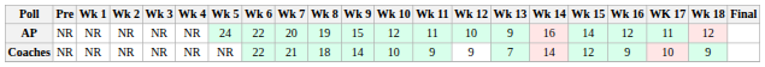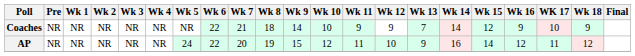 <table class="wikitable" style="white-space:nowrap;">
 <tr>
 <th>Poll</th>
 <th>Pre</th>
 <th>Wk 1</th>
 <th>Wk 2</th>
 <th>Wk 3</th>
 <th>Wk 4</th>
 <th>Wk 5</th>
 <th>Wk 6</th>
 <th>Wk 7</th>
 <th>Wk 8</th>
 <th>Wk 9</th>
 <th>Wk 10</th>
 <th>Wk 11</th>
 <th>Wk 12</th>
 <th>Wk 13</th>
 <th>Wk 14</th>
 <th>Wk 15</th>
 <th>Wk 16</th>
 <th>WK 17</th>
 <th>Wk 18</th>
 <th>Final</th>
 </tr>
 <tr style="text-align:center;">
+<th>Coaches</th>
+<td style="background:#FFF;">NR</td>
+<td style="background:#FFF;">NR</td>
+<td style="background:#FFF;">NR</td>
+<td style="background:#FFF;">NR</td>
+<td style="background:#FFF;">NR</td>
+<td style="background:#FFF;">NR</td>
+<td style="background:#D8FFEB">22</td>
+<td style="background:#D8FFEB">21</td>
+<td style="background:#D8FFEB">18</td>
+<td style="background:#D8FFEB">14</td>
+<td style="background:#D8FFEB">10</td>
+<td style="background:#D8FFEB">9</td>
+<td style="background:#FFF;">9</td>
+<td style="background:#D8FFEB">7</td>
+<td style="background:#FFE6E6;">14</td>
+<td style="background:#D8FFEB">12</td>
+<td style="background:#D8FFEB">9</td>
+<td style="background:#FFE6E6;">10</td>
+<td style="background:#D8FFEB">9</td>
+<td style="background:#FFF;"></td>
+</tr>
+<tr style="text-align:center;">
 <th>AP</th>
 <td style="background:#FFF;">NR</td>
 <td style="background:#FFF;">NR</td>
 <td style="background:#FFF;">NR</td>
 <td style="background:#FFF;">NR</td>
 <td style="background:#FFF;">NR</td>
 <td style="background:#D8FFEB">24</td>
 <td style="background:#D8FFEB">22</td>
 <td style="background:#D8FFEB">20</td>
 <td style="background:#D8FFEB">19</td>
 <td style="background:#D8FFEB">15</td>
 <td style="background:#D8FFEB">12</td>
 <td style="background:#D8FFEB">11</td>
 <td style="background:#D8FFEB">10</td>
 <td style="background:#D8FFEB">9</td>
 <td style="background:#FFE6E6;">16</td>
 <td style="background:#D8FFEB">14</td>
 <td style="background:#D8FFEB">12</td>
 <td style="background:#D8FFEB">11</td>
 <td style="background:#FFE6E6;">12</td>
 <td style="background:#FFF;"></td>
 </tr>
 <tr style="text-align:center;">
-<th>Coaches</th>
-<td style="background:#FFF;">NR</td>
-<td style="background:#FFF;">NR</td>
-<td style="background:#FFF;">NR</td>
-<td style="background:#FFF;">NR</td>
-<td style="background:#FFF;">NR</td>
-<td style="background:#FFF;">NR</td>
-<td style="background:#D8FFEB">22</td>
-<td style="background:#D8FFEB">21</td>
-<td style="background:#D8FFEB">18</td>
-<td style="background:#D8FFEB">14</td>
-<td style="background:#D8FFEB">10</td>
-<td style="background:#D8FFEB">9</td>
-<td style="background:#FFF;">9</td>
-<td style="background:#D8FFEB">7</td>
-<td style="background:#FFE6E6;">14</td>
-<td style="background:#D8FFEB">12</td>
-<td style="background:#D8FFEB">9</td>
-<td style="background:#FFE6E6;">10</td>
-<td style="background:#D8FFEB">9</td>
-<td style="background:#FFF;"></td>
-</tr>
-<tr style="text-align:center;">
 </tr>
 </table>
